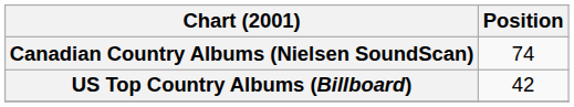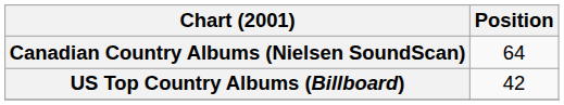 <table class="wikitable plainrowheaders" style="text-align:center;">
 <tr>
 <th>Chart (2001)</th>
 <th>Position</th>
 </tr>
 <tr>
 <th scope="row">Canadian Country Albums (Nielsen SoundScan)</th>
-<td>74</td>
+<td>64</td>
 </tr>
 <tr>
 <th scope="row">US Top Country Albums (<em>Billboard</em>)</th>
 <td>42</td>
 </tr>
 <tr>
 </tr>
 </table>
